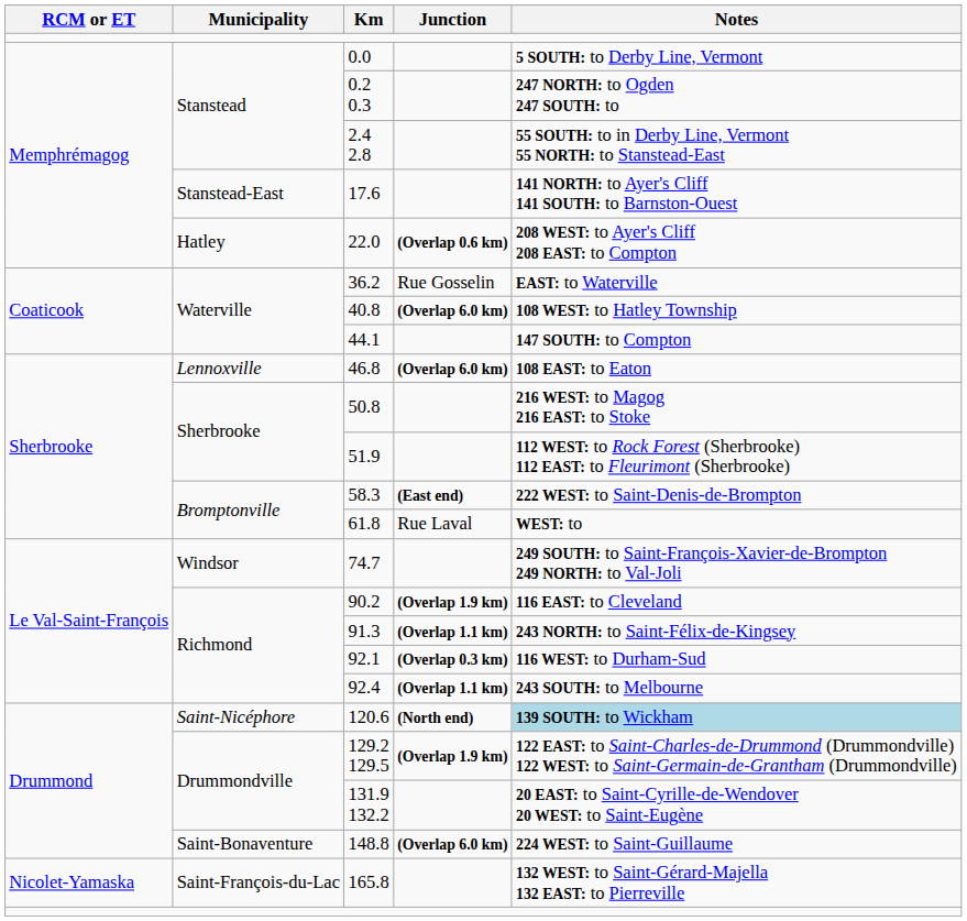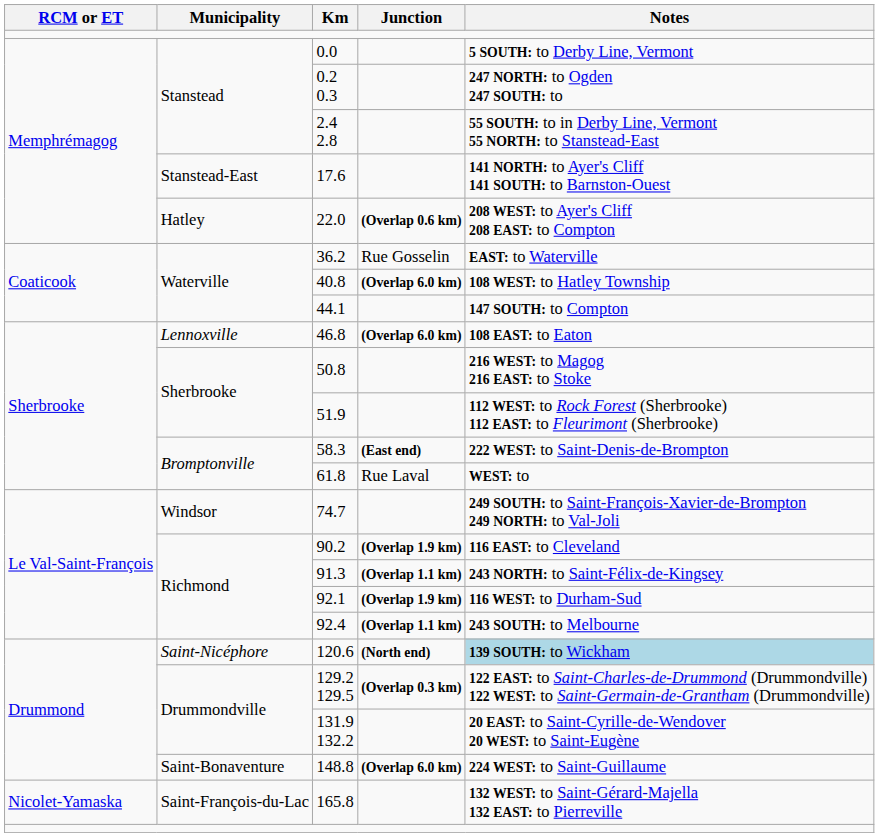 <table class=wikitable>
 <tr>
 <th><a href='#'>RCM</a> or <a href='#'>ET</a></th>
 <th>Municipality</th>
 <th>Km</th>
 <th>Junction</th>
 <th>Notes</th>
 </tr>
 <tr>
 <td colspan="5"></td>
 </tr>
 <tr>
 <td rowspan="5"><a href='#'>Memphrémagog</a></td>
 <td rowspan="3">Stanstead</td>
 <td>0.0</td>
 <td></td>
 <td><small><strong>5 SOUTH:</strong></small> to <a href='#'>Derby Line, Vermont</a></td>
 </tr>
 <tr>
 <td>0.2 <br> 0.3</td>
 <td></td>
 <td><small><strong>247 NORTH:</strong></small> to <a href='#'>Ogden</a> <br> <small><strong>247 SOUTH:</strong></small> to </td>
 </tr>
 <tr>
 <td>2.4 <br> 2.8</td>
 <td></td>
 <td><small><strong>55 SOUTH:</strong></small> to  in <a href='#'>Derby Line, Vermont</a> <br> <small><strong>55 NORTH:</strong></small> to <a href='#'>Stanstead-East</a></td>
 </tr>
 <tr>
 <td>Stanstead-East</td>
 <td>17.6</td>
 <td></td>
 <td><small><strong>141 NORTH:</strong></small> to <a href='#'>Ayer's Cliff</a> <br> <small><strong>141 SOUTH:</strong></small> to <a href='#'>Barnston-Ouest</a></td>
 </tr>
 <tr>
 <td>Hatley</td>
 <td>22.0</td>
 <td> <small><strong>(Overlap 0.6 km)</strong></small></td>
 <td><small><strong>208 WEST:</strong></small> to <a href='#'>Ayer's Cliff</a> <br> <small><strong>208 EAST:</strong></small> to <a href='#'>Compton</a></td>
 </tr>
 <tr>
 <td rowspan="3"><a href='#'>Coaticook</a></td>
 <td rowspan="3">Waterville</td>
 <td>36.2</td>
 <td>Rue Gosselin</td>
 <td><small><strong>EAST:</strong></small> to <a href='#'>Waterville</a></td>
 </tr>
 <tr>
 <td>40.8</td>
 <td> <small><strong>(Overlap 6.0 km)</strong></small></td>
 <td><small><strong>108 WEST:</strong></small> to <a href='#'>Hatley Township</a></td>
 </tr>
 <tr>
 <td>44.1</td>
 <td></td>
 <td><small><strong>147 SOUTH:</strong></small> to <a href='#'>Compton</a></td>
 </tr>
 <tr>
 <td rowspan="5"><a href='#'>Sherbrooke</a></td>
 <td><em>Lennoxville</em></td>
 <td>46.8</td>
 <td> <small><strong>(Overlap 6.0 km)</strong></small></td>
 <td><small><strong>108 EAST:</strong></small> to <a href='#'>Eaton</a></td>
 </tr>
 <tr>
 <td rowspan="2">Sherbrooke</td>
 <td>50.8</td>
 <td></td>
 <td><small><strong>216 WEST:</strong></small> to <a href='#'>Magog</a> <br> <small><strong>216 EAST:</strong></small> to <a href='#'>Stoke</a></td>
 </tr>
 <tr>
 <td>51.9</td>
 <td></td>
 <td><small><strong>112 WEST:</strong></small> to <em><a href='#'>Rock Forest</a></em> (Sherbrooke) <br> <small><strong>112 EAST:</strong></small> to <em><a href='#'>Fleurimont</a></em> (Sherbrooke)</td>
 </tr>
 <tr>
 <td rowspan="2"><em>Bromptonville</em></td>
 <td>58.3</td>
 <td> <small><strong>(East end)</strong></small></td>
 <td><small><strong>222 WEST:</strong></small> to <a href='#'>Saint-Denis-de-Brompton</a></td>
 </tr>
 <tr>
 <td>61.8</td>
 <td>Rue Laval</td>
 <td><small><strong>WEST:</strong></small> to </td>
 </tr>
 <tr>
 <td rowspan="5"><a href='#'>Le Val-Saint-François</a></td>
 <td>Windsor</td>
 <td>74.7</td>
 <td></td>
 <td><small><strong>249 SOUTH:</strong></small> to <a href='#'>Saint-François-Xavier-de-Brompton</a> <br> <small><strong>249 NORTH:</strong></small> to <a href='#'>Val-Joli</a></td>
 </tr>
 <tr>
 <td rowspan="4">Richmond</td>
 <td>90.2</td>
 <td> <small><strong>(Overlap 1.9 km)</strong></small></td>
 <td><small><strong>116 EAST:</strong></small> to <a href='#'>Cleveland</a></td>
 </tr>
 <tr>
 <td>91.3</td>
 <td> <small><strong>(Overlap 1.1 km)</strong></small></td>
 <td><small><strong>243 NORTH:</strong></small> to <a href='#'>Saint-Félix-de-Kingsey</a></td>
 </tr>
 <tr>
 <td>92.1</td>
-<td> <small><strong>(Overlap 0.3 km)</strong></small></td>
+<td> <small><strong>(Overlap 1.9 km)</strong></small></td>
 <td><small><strong>116 WEST:</strong></small> to <a href='#'>Durham-Sud</a></td>
 </tr>
 <tr>
 <td>92.4</td>
 <td> <small><strong>(Overlap 1.1 km)</strong></small></td>
 <td><small><strong>243 SOUTH:</strong></small> to <a href='#'>Melbourne</a></td>
 </tr>
 <tr>
 <td rowspan="4"><a href='#'>Drummond</a></td>
 <td><em>Saint-Nicéphore</em></td>
 <td>120.6</td>
 <td> <small><strong>(North end)</strong></small></td>
 <td style="background: lightblue;"><small><strong>139 SOUTH:</strong></small> to <a href='#'>Wickham</a></td>
 </tr>
 <tr>
 <td rowspan="2">Drummondville</td>
 <td>129.2 <br> 129.5</td>
-<td> <small><strong>(Overlap 1.9 km)</strong></small></td>
+<td> <small><strong>(Overlap 0.3 km)</strong></small></td>
 <td><small><strong>122 EAST:</strong></small> to <em><a href='#'>Saint-Charles-de-Drummond</a></em> (Drummondville) <br> <small><strong>122 WEST:</strong></small> to <em><a href='#'>Saint-Germain-de-Grantham</a></em> (Drummondville)</td>
 </tr>
 <tr>
 <td>131.9 <br> 132.2</td>
 <td></td>
 <td><small><strong>20 EAST:</strong></small> to <a href='#'>Saint-Cyrille-de-Wendover</a> <br> <small><strong>20 WEST:</strong></small> to <a href='#'>Saint-Eugène</a></td>
 </tr>
 <tr>
 <td>Saint-Bonaventure</td>
 <td>148.8</td>
 <td> <small><strong>(Overlap 6.0 km)</strong></small></td>
 <td><small><strong>224 WEST:</strong></small> to <a href='#'>Saint-Guillaume</a></td>
 </tr>
 <tr>
 <td><a href='#'>Nicolet-Yamaska</a></td>
 <td>Saint-François-du-Lac</td>
 <td>165.8</td>
 <td></td>
 <td><small><strong>132 WEST:</strong></small> to <a href='#'>Saint-Gérard-Majella</a> <br> <small><strong>132 EAST:</strong></small> to <a href='#'>Pierreville</a></td>
 </tr>
 <tr>
 <td colspan="5"></td>
 </tr>
 </table>
